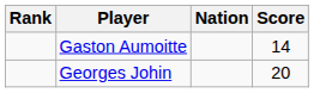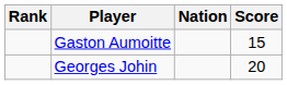 <table class="wikitable sortable" style="text-align:center">
 <tr>
 <th>Rank</th>
 <th>Player</th>
 <th>Nation</th>
 <th>Score</th>
 </tr>
 <tr>
 <td></td>
 <td align=left><a href='#'>Gaston Aumoitte</a></td>
 <td align=left></td>
-<td>14</td>
+<td>15</td>
 </tr>
 <tr>
 <td></td>
 <td align=left><a href='#'>Georges Johin</a></td>
 <td align=left></td>
 <td>20</td>
 </tr>
 </table>
